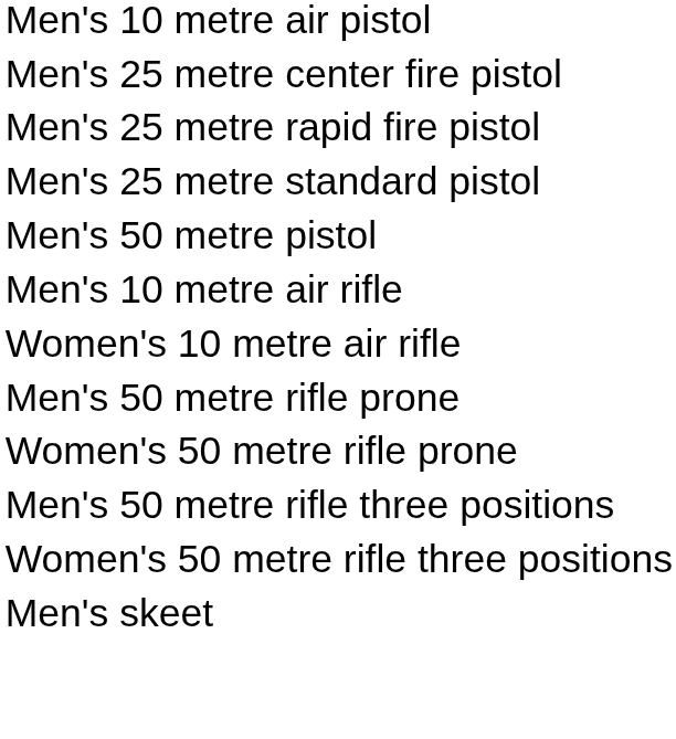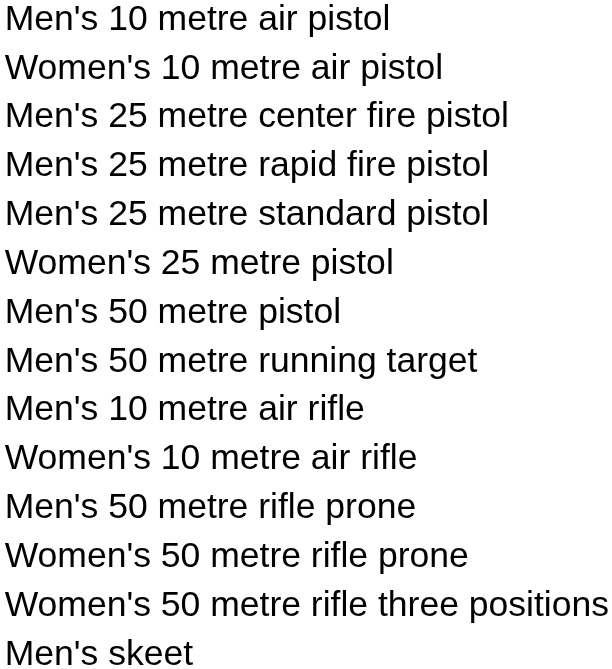 <table>
 <tr>
 <td>Men's 10 metre air pistol <br></td>
+<td></td>
+<td></td>
+<td></td>
+</tr>
+<tr>
+<td>Women's 10 metre air pistol <br></td>
 <td></td>
 <td></td>
 <td></td>
 </tr>
 <tr>
 <td>Men's 25 metre center fire pistol <br></td>
 <td></td>
 <td></td>
 <td></td>
 </tr>
 <tr>
 <td>Men's 25 metre rapid fire pistol <br></td>
 <td></td>
 <td></td>
 <td></td>
 </tr>
 <tr>
 <td>Men's 25 metre standard pistol <br></td>
 <td></td>
 <td></td>
 <td></td>
 </tr>
 <tr>
+<td>Women's 25 metre pistol <br></td>
+<td></td>
+<td></td>
+<td></td>
+</tr>
+<tr>
 <td>Men's 50 metre pistol <br></td>
+<td></td>
+<td></td>
+<td></td>
+</tr>
+<tr>
+<td>Men's 50 metre running target <br></td>
 <td></td>
 <td></td>
 <td></td>
 </tr>
 <tr>
 <td>Men's 10 metre air rifle <br></td>
 <td></td>
 <td></td>
 <td></td>
 </tr>
 <tr>
 <td>Women's 10 metre air rifle <br></td>
 <td></td>
 <td></td>
 <td></td>
 </tr>
 <tr>
 <td>Men's 50 metre rifle prone <br></td>
 <td></td>
 <td></td>
 <td></td>
 </tr>
 <tr>
 <td>Women's 50 metre rifle prone <br></td>
 <td></td>
 <td></td>
 <td></td>
 </tr>
 <tr>
-<td>Men's 50 metre rifle three positions <br></td>
-<td></td>
-<td></td>
-<td></td>
-</tr>
-<tr>
 <td>Women's 50 metre rifle three positions<br></td>
 <td></td>
 <td></td>
 <td></td>
 </tr>
 <tr>
 <td>Men's skeet <br></td>
 <td></td>
 <td></td>
 <td></td>
 </tr>
 </table>
